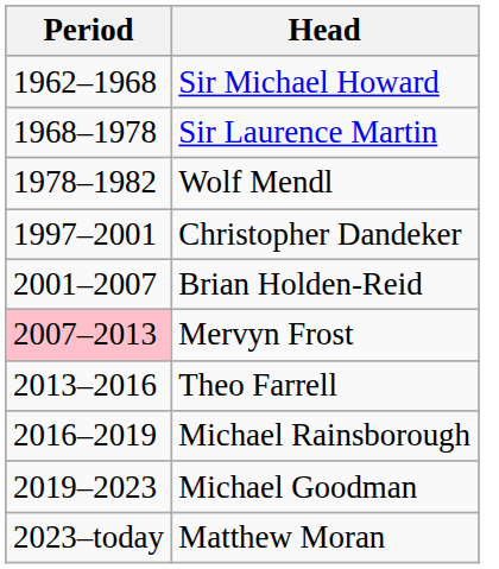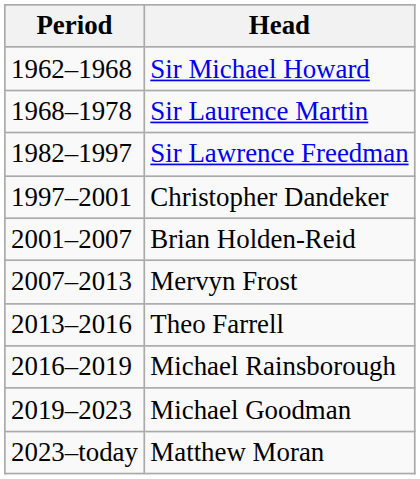 <table class="wikitable floatright">
 <tr>
 <th>Period</th>
 <th>Head</th>
 </tr>
 <tr>
 <td>1962–1968</td>
 <td><a href='#'>Sir Michael Howard</a></td>
 </tr>
 <tr>
 <td>1968–1978</td>
 <td><a href='#'>Sir Laurence Martin</a></td>
 </tr>
 <tr>
-<td>1978–1982</td>
-<td>Wolf Mendl</td>
+<td>1982–1997</td>
+<td><a href='#'>Sir Lawrence Freedman</a></td>
 </tr>
 <tr>
 <td>1997–2001</td>
 <td>Christopher Dandeker</td>
 </tr>
 <tr>
 <td>2001–2007</td>
 <td>Brian Holden-Reid</td>
 </tr>
 <tr>
-<td style="background: pink;">2007–2013</td>
+<td>2007–2013</td>
 <td>Mervyn Frost</td>
 </tr>
 <tr>
 <td>2013–2016</td>
 <td>Theo Farrell</td>
 </tr>
 <tr>
 <td>2016–2019</td>
 <td>Michael Rainsborough</td>
 </tr>
 <tr>
 <td>2019–2023</td>
 <td>Michael Goodman</td>
 </tr>
 <tr>
 <td>2023–today</td>
 <td>Matthew Moran</td>
 </tr>
 </table>
